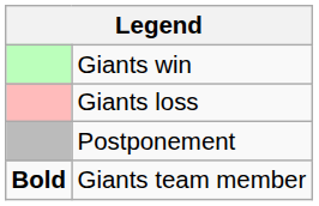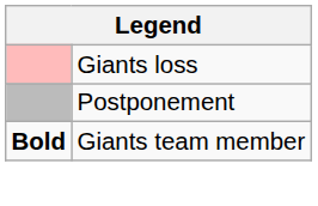 <table class="wikitable" style="font-size:90%">
 <tr>
 <th colspan="2">Legend</th>
-</tr>
-<tr>
-<td style="background:#bfb;"> </td>
-<td>Giants win</td>
 </tr>
 <tr>
 <td style="background:#fbb;"> </td>
 <td>Giants loss</td>
 </tr>
 <tr>
 <td style="background:#bbb;"> </td>
 <td>Postponement</td>
 </tr>
 <tr>
 <td><strong>Bold</strong></td>
 <td>Giants team member</td>
 </tr>
 </table>
